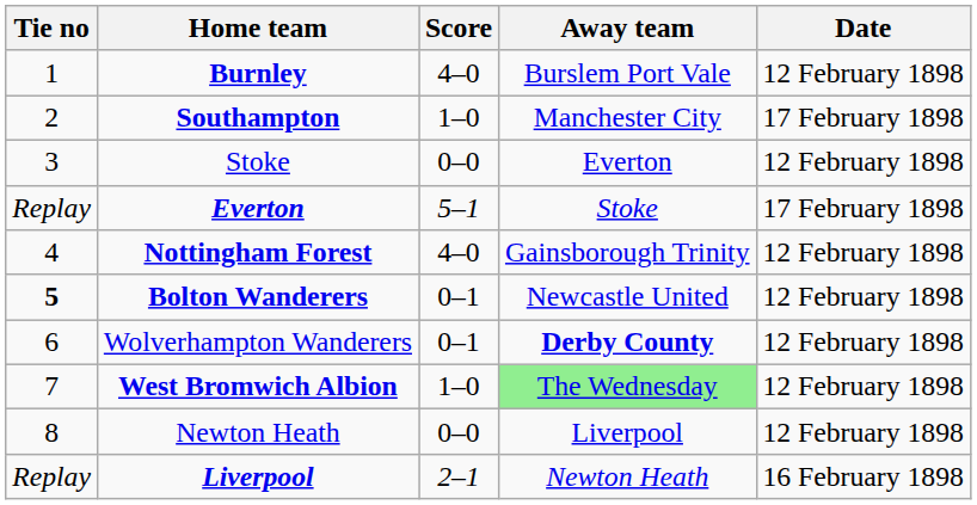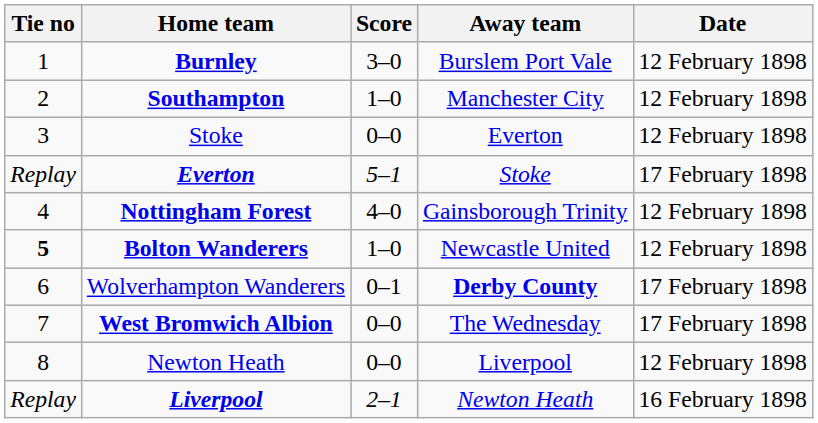 <table class="wikitable" style="text-align: center">
 <tr>
 <th>Tie no</th>
 <th>Home team</th>
 <th>Score</th>
 <th>Away team</th>
 <th>Date</th>
 </tr>
 <tr>
 <td>1</td>
 <td><strong><a href='#'>Burnley</a></strong></td>
-<td>4–0</td>
+<td>3–0</td>
 <td><a href='#'>Burslem Port Vale</a></td>
 <td>12 February 1898</td>
 </tr>
 <tr>
 <td>2</td>
 <td><strong><a href='#'>Southampton</a></strong></td>
 <td>1–0</td>
 <td><a href='#'>Manchester City</a></td>
-<td>17 February 1898</td>
+<td>12 February 1898</td>
 </tr>
 <tr>
 <td>3</td>
 <td><a href='#'>Stoke</a></td>
 <td>0–0</td>
 <td><a href='#'>Everton</a></td>
 <td>12 February 1898</td>
 </tr>
 <tr>
 <td><em>Replay</em></td>
 <td><strong><em><a href='#'>Everton</a></em></strong></td>
 <td><em>5–1</em></td>
 <td><em><a href='#'>Stoke</a></em></td>
 <td>17 February 1898</td>
 </tr>
 <tr>
 <td>4</td>
 <td><strong><a href='#'>Nottingham Forest</a></strong></td>
 <td>4–0</td>
 <td><a href='#'>Gainsborough Trinity</a></td>
 <td>12 February 1898</td>
 </tr>
 <tr>
 <td><strong>5</strong></td>
 <td><strong><a href='#'>Bolton Wanderers</a></strong></td>
-<td>0–1</td>
+<td>1–0</td>
 <td><a href='#'>Newcastle United</a></td>
 <td>12 February 1898</td>
 </tr>
 <tr>
 <td>6</td>
 <td><a href='#'>Wolverhampton Wanderers</a></td>
 <td>0–1</td>
 <td><strong><a href='#'>Derby County</a></strong></td>
-<td>12 February 1898</td>
+<td>17 February 1898</td>
 </tr>
 <tr>
 <td>7</td>
 <td><strong><a href='#'>West Bromwich Albion</a></strong></td>
-<td>1–0</td>
-<td style="background: lightgreen;"><a href='#'>The Wednesday</a></td>
-<td>12 February 1898</td>
+<td>0–0</td>
+<td><a href='#'>The Wednesday</a></td>
+<td>17 February 1898</td>
 </tr>
 <tr>
 <td>8</td>
 <td><a href='#'>Newton Heath</a></td>
 <td>0–0</td>
 <td><a href='#'>Liverpool</a></td>
 <td>12 February 1898</td>
 </tr>
 <tr>
 <td><em>Replay</em></td>
 <td><strong><em><a href='#'>Liverpool</a></em></strong></td>
 <td><em>2–1</em></td>
 <td><em><a href='#'>Newton Heath</a></em></td>
 <td>16 February 1898</td>
 </tr>
 </table>
